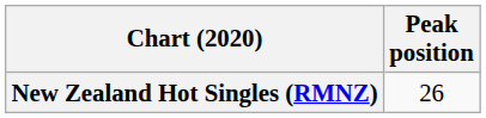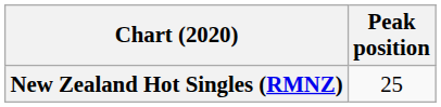 <table class="wikitable sortable plainrowheaders" style="text-align:center">
 <tr>
 <th scope="col">Chart (2020)</th>
 <th scope="col">Peak<br>position</th>
 </tr>
 <tr>
 <th scope="row">New Zealand Hot Singles (<a href='#'>RMNZ</a>)</th>
-<td>26</td>
+<td>25</td>
 </tr>
 </table>
